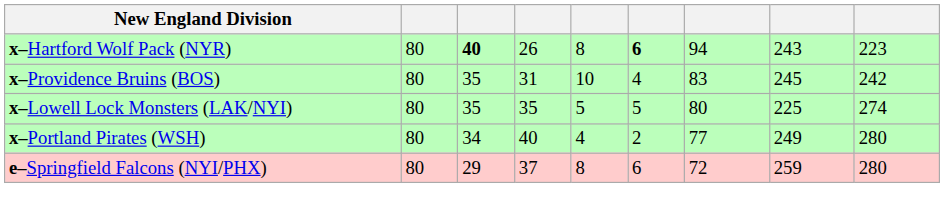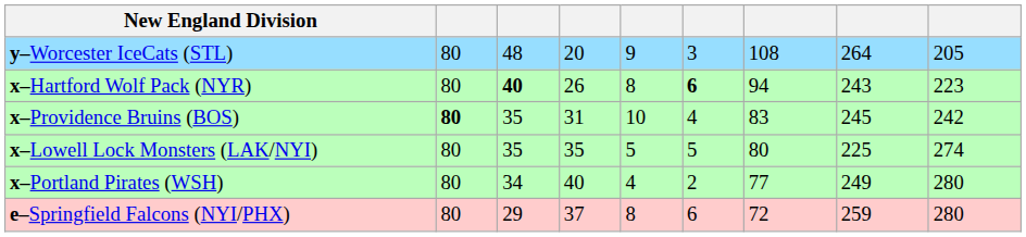 <table class="wikitable" style="width:50em">
 <tr>
 <th width="35%">New England Division</th>
 <th width="5%"></th>
 <th width="5%"></th>
 <th width="5%"></th>
 <th width="5%"></th>
 <th width="5%"></th>
 <th width="7.5%"></th>
 <th width="7.5%"></th>
 <th width="7.5%"></th>
+</tr>
+<tr bgcolor="#97DEFF">
+<td><strong>y–</strong><a href='#'>Worcester IceCats</a> (<a href='#'>STL</a>)</td>
+<td>80</td>
+<td>48</td>
+<td>20</td>
+<td>9</td>
+<td>3</td>
+<td>108</td>
+<td>264</td>
+<td>205</td>
 </tr>
 <tr bgcolor="#bbffbb">
 <td><strong>x–</strong><a href='#'>Hartford Wolf Pack</a> (<a href='#'>NYR</a>)</td>
 <td>80</td>
 <td><strong>40</strong></td>
 <td>26</td>
 <td>8</td>
 <td><strong>6</strong></td>
 <td>94</td>
 <td>243</td>
 <td>223</td>
 </tr>
 <tr bgcolor="#bbffbb">
 <td><strong>x–</strong><a href='#'>Providence Bruins</a> (<a href='#'>BOS</a>)</td>
-<td>80</td>
+<td><strong>80</strong></td>
 <td>35</td>
 <td>31</td>
 <td>10</td>
 <td>4</td>
 <td>83</td>
 <td>245</td>
 <td>242</td>
 </tr>
 <tr bgcolor="#bbffbb">
 <td><strong>x–</strong><a href='#'>Lowell Lock Monsters</a> (<a href='#'>LAK</a>/<a href='#'>NYI</a>)</td>
 <td>80</td>
 <td>35</td>
 <td>35</td>
 <td>5</td>
 <td>5</td>
 <td>80</td>
 <td>225</td>
 <td>274</td>
 </tr>
 <tr bgcolor="#bbffbb">
 <td><strong>x–</strong><a href='#'>Portland Pirates</a> (<a href='#'>WSH</a>)</td>
 <td>80</td>
 <td>34</td>
 <td>40</td>
 <td>4</td>
 <td>2</td>
 <td>77</td>
 <td>249</td>
 <td>280</td>
 </tr>
 <tr bgcolor="#ffcccc">
 <td><strong>e–</strong><a href='#'>Springfield Falcons</a> (<a href='#'>NYI</a>/<a href='#'>PHX</a>)</td>
 <td>80</td>
 <td>29</td>
 <td>37</td>
 <td>8</td>
 <td>6</td>
 <td>72</td>
 <td>259</td>
 <td>280</td>
 </tr>
 </table>
